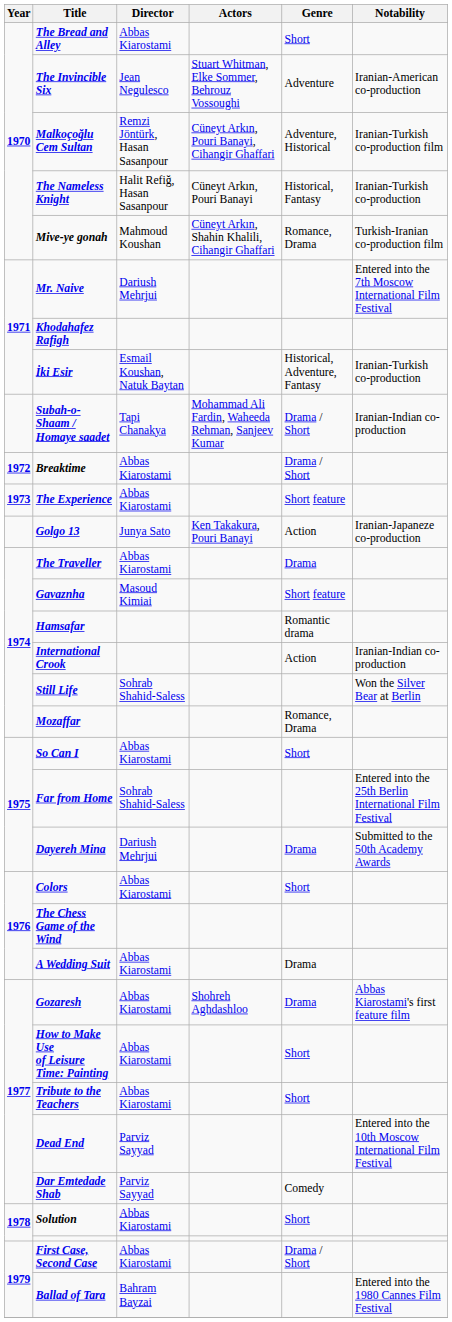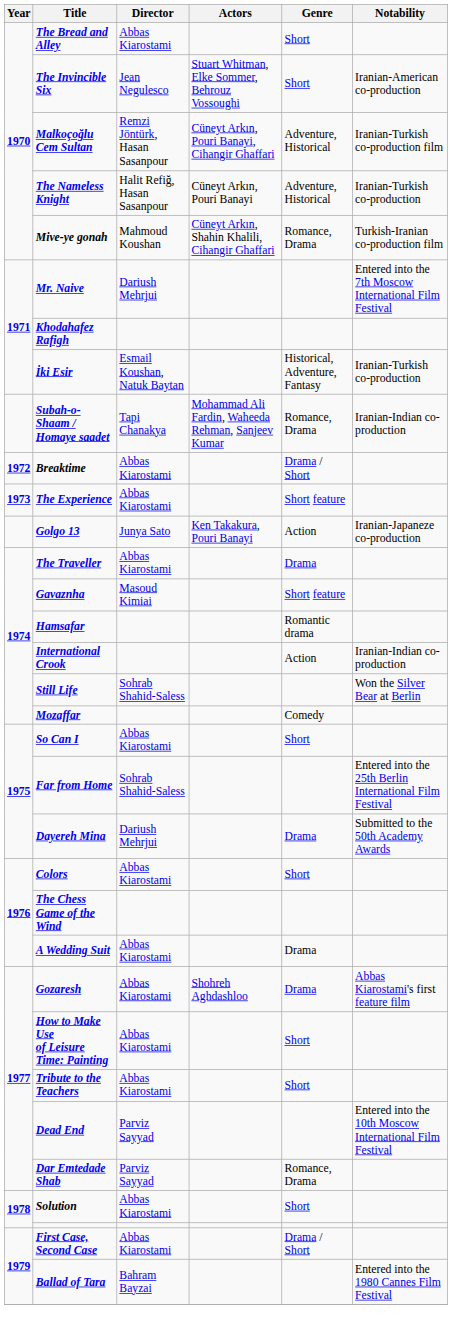 <table class="wikitable">
 <tr>
 <th>Year</th>
 <th>Title</th>
 <th>Director</th>
 <th>Actors</th>
 <th>Genre</th>
 <th>Notability</th>
 </tr>
 <tr>
 <td rowspan=5><strong><a href='#'>1970</a></strong></td>
 <td><strong><em><a href='#'>The Bread and Alley</a></em></strong></td>
 <td><a href='#'>Abbas Kiarostami</a></td>
 <td></td>
 <td><a href='#'>Short</a></td>
 <td></td>
 </tr>
 <tr>
 <td><strong><em><a href='#'>The Invincible Six</a></em></strong></td>
 <td><a href='#'>Jean Negulesco</a></td>
 <td><a href='#'>Stuart Whitman</a>, <a href='#'>Elke Sommer</a>, <a href='#'>Behrouz Vossoughi</a></td>
-<td>Adventure</td>
+<td><a href='#'>Short</a></td>
 <td>Iranian-American co-production</td>
 </tr>
 <tr>
 <td><strong><em><a href='#'>Malkoçoğlu Cem Sultan</a></em></strong></td>
 <td><a href='#'>Remzi Jöntürk</a>, Hasan Sasanpour</td>
 <td><a href='#'>Cüneyt Arkın</a>, <a href='#'>Pouri Banayi</a>, <a href='#'>Cihangir Ghaffari</a></td>
 <td>Adventure, Historical</td>
 <td>Iranian-Turkish co-production film</td>
 </tr>
 <tr>
 <td><strong><em><a href='#'>The Nameless Knight</a></em></strong></td>
 <td>Halit Refiğ, Hasan Sasanpour</td>
 <td>Cüneyt Arkın, Pouri Banayi</td>
-<td>Historical, Fantasy</td>
+<td>Adventure, Historical</td>
 <td>Iranian-Turkish co-production</td>
 </tr>
 <tr>
 <td><strong><em>Mive-ye gonah</em></strong></td>
 <td>Mahmoud Koushan</td>
 <td><a href='#'>Cüneyt Arkın</a>, Shahin Khalili, <a href='#'>Cihangir Ghaffari</a></td>
 <td>Romance, Drama</td>
 <td>Turkish-Iranian co-production film</td>
 </tr>
 <tr>
 <td rowspan=3><strong><a href='#'>1971</a></strong></td>
 <td><strong><em><a href='#'>Mr. Naive</a></em></strong></td>
 <td><a href='#'>Dariush Mehrjui</a></td>
 <td></td>
 <td></td>
 <td>Entered into the <a href='#'>7th Moscow International Film Festival</a></td>
 </tr>
 <tr>
 <td><strong><em><a href='#'>Khodahafez Rafigh</a></em></strong></td>
 <td></td>
 <td></td>
 <td></td>
 <td></td>
 </tr>
 <tr>
 <td><strong><em><a href='#'>İki Esir</a></em></strong></td>
 <td><a href='#'>Esmail Koushan</a>, <a href='#'>Natuk Baytan</a></td>
 <td></td>
 <td>Historical, Adventure, Fantasy</td>
 <td>Iranian-Turkish co-production</td>
 </tr>
 <tr>
 <td></td>
 <td><strong><em><a href='#'>Subah-o-Shaam / Homaye saadet</a></em></strong></td>
 <td><a href='#'>Tapi Chanakya</a></td>
 <td><a href='#'>Mohammad Ali Fardin</a>, <a href='#'>Waheeda Rehman</a>, <a href='#'>Sanjeev Kumar</a></td>
-<td><a href='#'>Drama</a> / <a href='#'>Short</a></td>
+<td>Romance, Drama</td>
 <td>Iranian-Indian co-production</td>
 </tr>
 <tr>
 <td><strong><a href='#'>1972</a></strong></td>
 <td><strong><em>Breaktime</em></strong></td>
 <td><a href='#'>Abbas Kiarostami</a></td>
 <td></td>
 <td><a href='#'>Drama</a> / <a href='#'>Short</a></td>
 <td></td>
 </tr>
 <tr>
 <td><strong><a href='#'>1973</a></strong></td>
 <td><strong><em><a href='#'>The Experience</a></em></strong></td>
 <td><a href='#'>Abbas Kiarostami</a></td>
 <td></td>
 <td><a href='#'>Short</a> <a href='#'>feature</a></td>
 <td></td>
 </tr>
 <tr>
 <td></td>
 <td><strong><em><a href='#'>Golgo 13</a></em></strong></td>
 <td><a href='#'>Junya Sato</a></td>
 <td><a href='#'>Ken Takakura</a>, <a href='#'>Pouri Banayi</a></td>
 <td>Action</td>
 <td>Iranian-Japaneze co-production</td>
 </tr>
 <tr>
 <td rowspan="6"><strong><a href='#'>1974</a></strong></td>
 <td><strong><em><a href='#'>The Traveller</a></em></strong></td>
 <td><a href='#'>Abbas Kiarostami</a></td>
 <td></td>
 <td><a href='#'>Drama</a></td>
 <td></td>
 </tr>
 <tr>
 <td><strong><em><a href='#'>Gavaznha</a></em></strong></td>
 <td><a href='#'>Masoud Kimiai</a></td>
 <td></td>
 <td><a href='#'>Short</a> <a href='#'>feature</a></td>
 <td></td>
 </tr>
 <tr>
 <td><strong><em><a href='#'>Hamsafar</a></em></strong></td>
 <td></td>
 <td></td>
 <td>Romantic drama</td>
 <td></td>
 </tr>
 <tr>
 <td><strong><em><a href='#'>International Crook</a></em></strong></td>
 <td></td>
 <td></td>
 <td>Action</td>
 <td>Iranian-Indian co-production</td>
 </tr>
 <tr>
 <td><strong><em><a href='#'>Still Life</a></em></strong></td>
 <td><a href='#'>Sohrab Shahid-Saless</a></td>
 <td></td>
 <td></td>
 <td>Won the <a href='#'>Silver Bear</a> at <a href='#'>Berlin</a></td>
 </tr>
 <tr>
 <td><strong><em><a href='#'>Mozaffar</a></em></strong></td>
 <td></td>
 <td></td>
-<td>Romance, Drama</td>
+<td>Comedy</td>
 <td></td>
 </tr>
 <tr>
 <td rowspan="3"><strong><a href='#'>1975</a></strong></td>
 <td><strong><em><a href='#'>So Can I</a></em></strong></td>
 <td><a href='#'>Abbas Kiarostami</a></td>
 <td></td>
 <td><a href='#'>Short</a></td>
 <td></td>
 </tr>
 <tr>
 <td><strong><em><a href='#'>Far from Home</a></em></strong></td>
 <td><a href='#'>Sohrab Shahid-Saless</a></td>
 <td></td>
 <td></td>
 <td>Entered into the <a href='#'>25th Berlin International Film Festival</a></td>
 </tr>
 <tr>
 <td><strong><em><a href='#'>Dayereh Mina</a></em></strong></td>
 <td><a href='#'>Dariush Mehrjui</a></td>
 <td></td>
 <td><a href='#'>Drama</a></td>
 <td>Submitted to the <a href='#'>50th Academy Awards</a></td>
 </tr>
 <tr>
 <td rowspan="3"><strong><a href='#'>1976</a></strong></td>
 <td><strong><em><a href='#'>Colors</a></em></strong></td>
 <td><a href='#'>Abbas Kiarostami</a></td>
 <td></td>
 <td><a href='#'>Short</a></td>
 <td></td>
 </tr>
 <tr>
 <td><strong><em><a href='#'>The Chess Game of the Wind</a></em></strong></td>
 <td></td>
 <td></td>
 <td></td>
 <td></td>
 </tr>
 <tr>
 <td><strong><em><a href='#'>A Wedding Suit</a></em></strong></td>
 <td><a href='#'>Abbas Kiarostami</a></td>
 <td></td>
 <td>Drama</td>
 <td></td>
 </tr>
 <tr>
 <td rowspan="5"><strong><a href='#'>1977</a></strong></td>
 <td><strong><em><a href='#'>Gozaresh</a></em></strong></td>
 <td><a href='#'>Abbas Kiarostami</a></td>
 <td><a href='#'>Shohreh Aghdashloo</a></td>
 <td><a href='#'>Drama</a></td>
 <td><a href='#'>Abbas Kiarostami</a>'s first <a href='#'>feature film</a></td>
 </tr>
 <tr>
 <td><strong><em><a href='#'>How to Make Use<br> of Leisure Time: Painting</a></em></strong></td>
 <td><a href='#'>Abbas Kiarostami</a></td>
 <td></td>
 <td><a href='#'>Short</a></td>
 <td></td>
 </tr>
 <tr>
 <td><strong><em><a href='#'>Tribute to the Teachers</a></em></strong></td>
 <td><a href='#'>Abbas Kiarostami</a></td>
 <td></td>
 <td><a href='#'>Short</a></td>
 <td></td>
 </tr>
 <tr>
 <td><strong><em><a href='#'>Dead End</a></em></strong></td>
 <td><a href='#'>Parviz Sayyad</a></td>
 <td></td>
 <td></td>
 <td>Entered into the <a href='#'>10th Moscow International Film Festival</a></td>
 </tr>
 <tr>
 <td><strong><em><a href='#'>Dar Emtedade Shab</a></em></strong></td>
 <td><a href='#'>Parviz Sayyad</a></td>
 <td></td>
-<td>Comedy</td>
+<td>Romance, Drama</td>
 <td></td>
 </tr>
 <tr>
 <td rowspan="2"><strong><a href='#'>1978</a></strong></td>
 <td><strong><em>Solution</em></strong></td>
 <td><a href='#'>Abbas Kiarostami</a></td>
 <td></td>
 <td><a href='#'>Short</a></td>
 <td></td>
 </tr>
 <tr>
 <td></td>
 <td></td>
 <td></td>
 <td></td>
 <td></td>
 </tr>
 <tr>
 <td rowspan="2"><strong><a href='#'>1979</a></strong></td>
 <td><strong><em><a href='#'>First Case, Second Case</a></em></strong></td>
 <td><a href='#'>Abbas Kiarostami</a></td>
 <td></td>
 <td><a href='#'>Drama</a> / <a href='#'>Short</a></td>
 <td></td>
 </tr>
 <tr>
 <td><strong><em><a href='#'>Ballad of Tara</a></em></strong></td>
 <td><a href='#'>Bahram Bayzai</a></td>
 <td></td>
 <td></td>
 <td>Entered into the <a href='#'>1980 Cannes Film Festival</a></td>
 </tr>
 <tr>
 </tr>
 </table>
